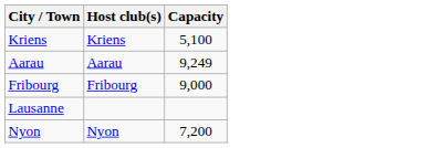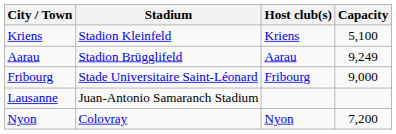 <table class="wikitable sortable">
 <tr>
 <th>City / Town</th>
+<th>Stadium</th>
 <th>Host club(s)</th>
 <th>Capacity</th>
 </tr>
 <tr>
 <td><a href='#'>Kriens</a></td>
+<td><a href='#'>Stadion Kleinfeld</a></td>
 <td><a href='#'>Kriens</a></td>
 <td style="text-align: center;">5,100</td>
 </tr>
 <tr>
 <td><a href='#'>Aarau</a></td>
+<td><a href='#'>Stadion Brügglifeld</a></td>
 <td><a href='#'>Aarau</a></td>
 <td style="text-align: center;">9,249</td>
 </tr>
 <tr>
 <td><a href='#'>Fribourg</a></td>
+<td><a href='#'>Stade Universitaire Saint-Léonard</a></td>
 <td><a href='#'>Fribourg</a></td>
 <td style="text-align: center;">9,000</td>
 </tr>
 <tr>
 <td><a href='#'>Lausanne</a></td>
+<td>Juan-Antonio Samaranch Stadium</td>
 <td></td>
 <td style="text-align: center;"></td>
 </tr>
 <tr>
 <td><a href='#'>Nyon</a></td>
+<td><a href='#'>Colovray</a></td>
 <td><a href='#'>Nyon</a></td>
 <td style="text-align: center;">7,200</td>
 </tr>
 </table>
